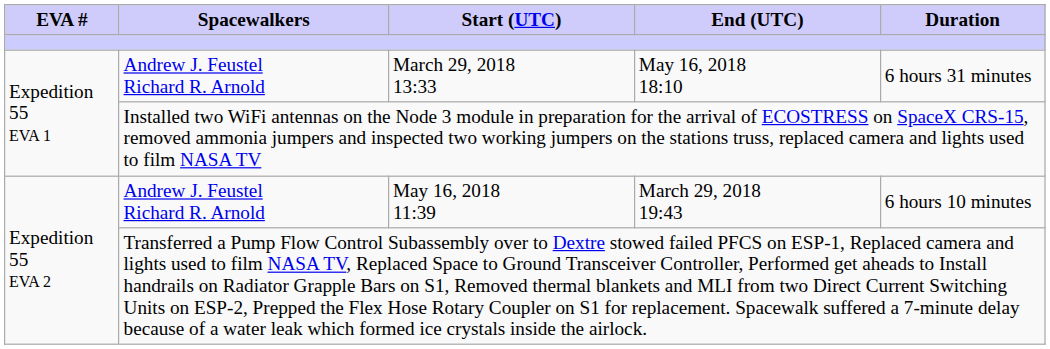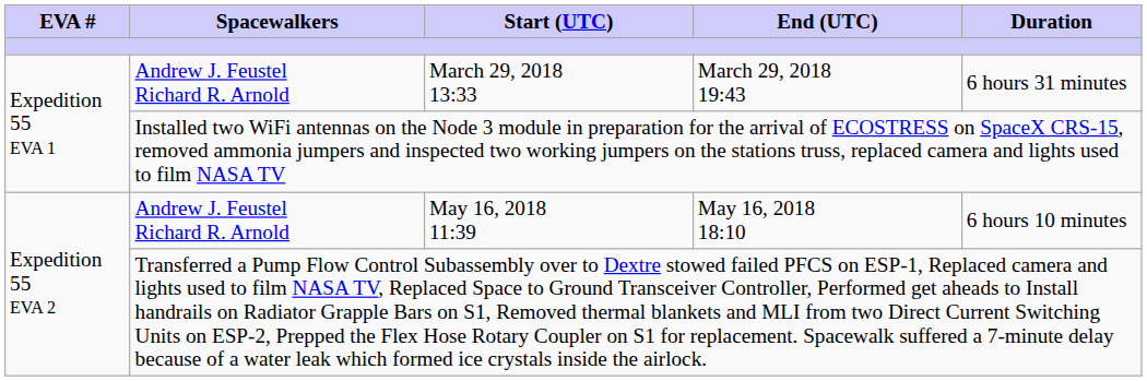 <table class="wikitable">
 <tr bgcolor="#cfccfc">
 <td scope="col" width="100" align="center"><strong>EVA #</strong></td>
 <td scope="col" width="300" align="center"><strong>Spacewalkers</strong></td>
 <td scope="col" width="300" align="center"><strong>Start (<a href='#'>UTC</a>)</strong></td>
 <td scope="col" width="300" align="center"><strong>End (UTC)</strong></td>
 <td scope="col" width="175" align="center"><strong>Duration</strong></td>
 </tr>
 <tr>
 <td colspan="6" bgcolor="#ccccff" height="5px"></td>
 </tr>
 <tr>
 <td rowspan="2">Expedition 55<br><small>EVA 1</small></td>
 <td> <a href='#'>Andrew J. Feustel</a><br> <a href='#'>Richard R. Arnold</a></td>
 <td>March 29, 2018<br>13:33</td>
-<td>May 16, 2018<br>18:10</td>
+<td>March 29, 2018<br>19:43</td>
 <td>6 hours 31 minutes</td>
 </tr>
 <tr>
 <td colspan="4">Installed two WiFi antennas on the Node 3 module in preparation for the arrival of <a href='#'>ECOSTRESS</a> on <a href='#'>SpaceX CRS-15</a>, removed ammonia jumpers and inspected two working jumpers on the stations truss, replaced camera and lights used to film <a href='#'>NASA TV</a></td>
 </tr>
 <tr>
 <td rowspan="2">Expedition 55<br><small>EVA 2</small></td>
 <td> <a href='#'>Andrew J. Feustel</a><br> <a href='#'>Richard R. Arnold</a></td>
 <td>May 16, 2018<br>11:39</td>
-<td>March 29, 2018<br>19:43</td>
+<td>May 16, 2018<br>18:10</td>
 <td>6 hours 10 minutes</td>
 </tr>
 <tr>
 <td colspan="4">Transferred a Pump Flow Control Subassembly over to <a href='#'>Dextre</a> stowed failed PFCS on ESP-1, Replaced camera and lights used to film <a href='#'>NASA TV</a>, Replaced Space to Ground Transceiver Controller, Performed get aheads to Install handrails on Radiator Grapple Bars on S1, Removed thermal blankets and MLI from two Direct Current Switching Units on ESP-2, Prepped the Flex Hose Rotary Coupler on S1 for replacement. Spacewalk suffered a 7-minute delay because of a water leak which formed ice crystals inside the airlock.</td>
 </tr>
 </table>
